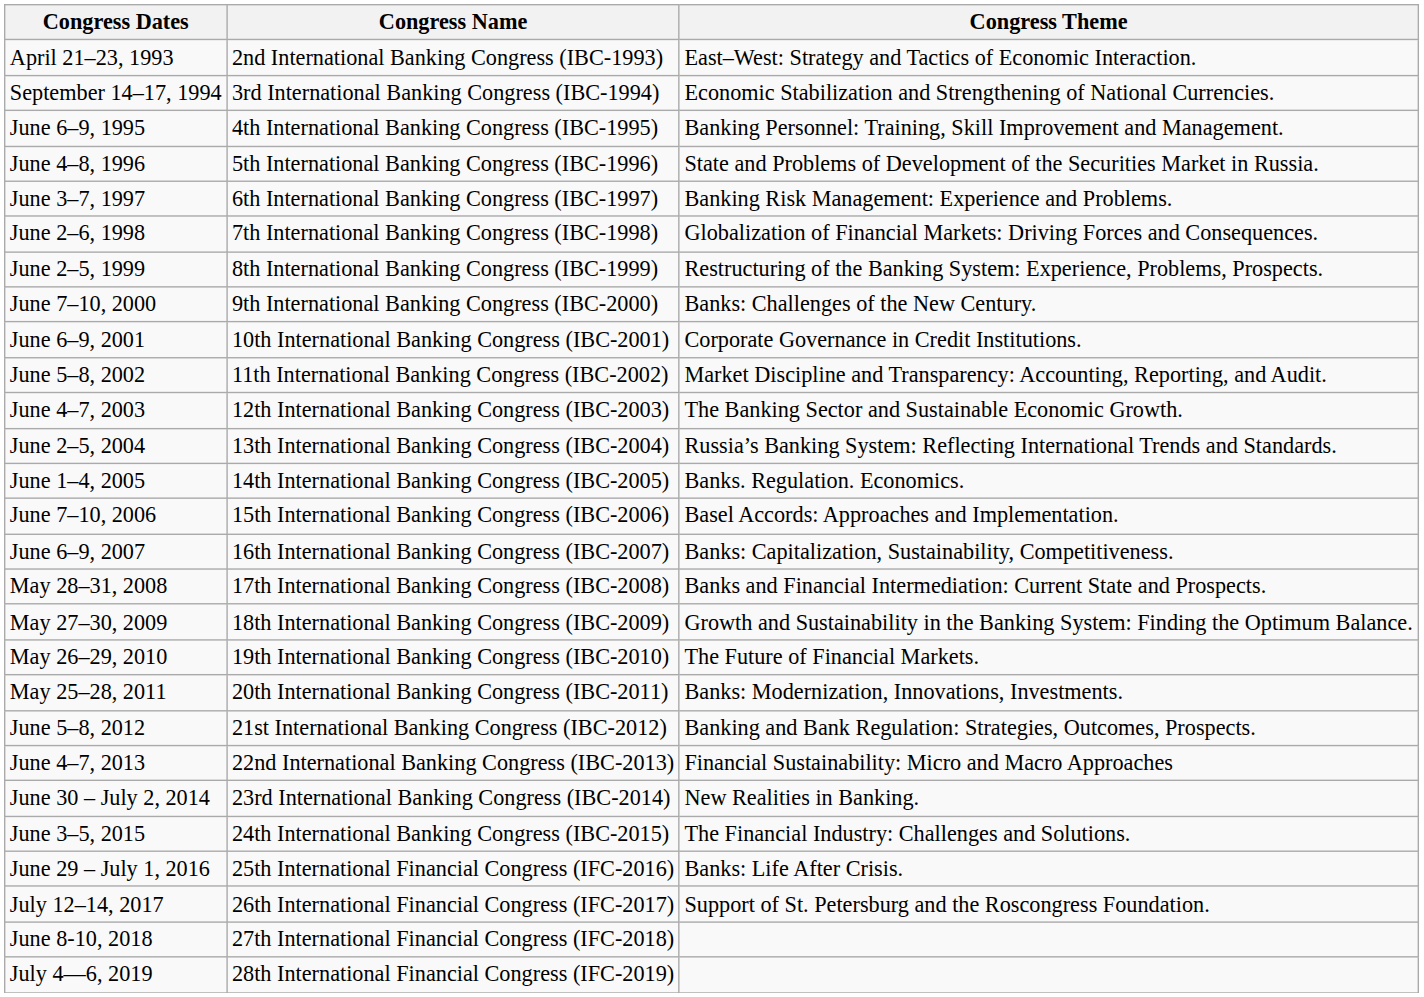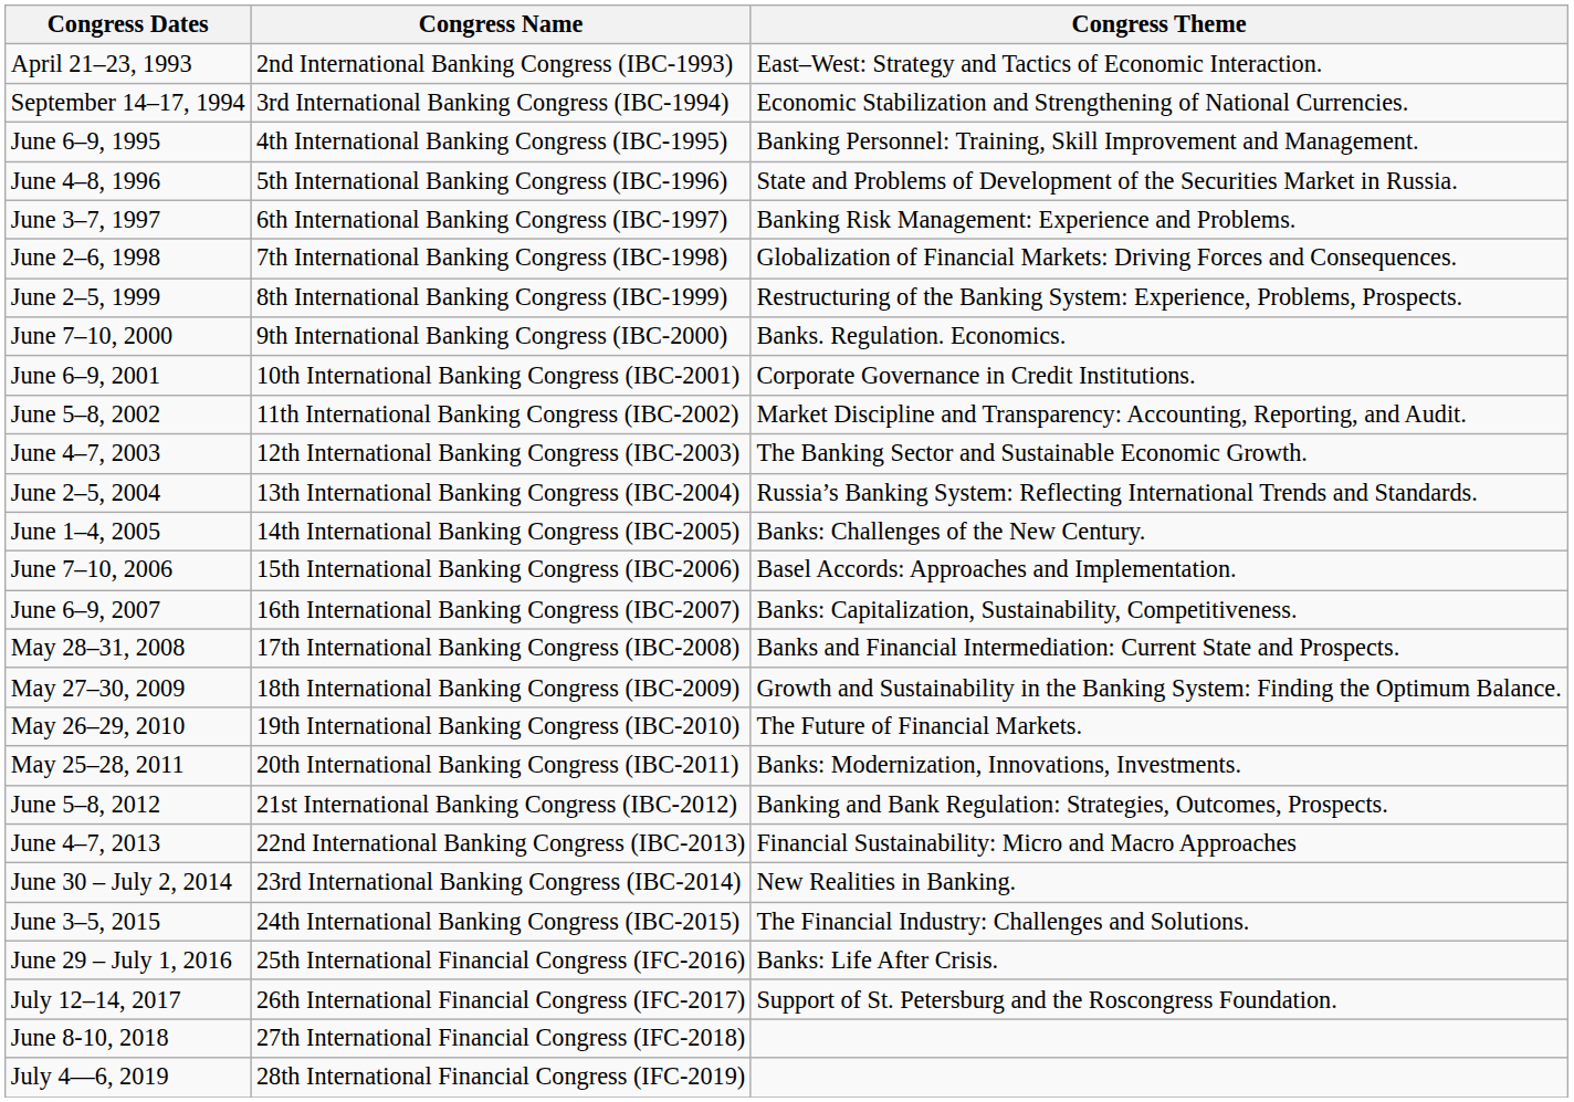 <table class="wikitable">
 <tr>
 <th>Congress Dates</th>
 <th>Congress Name</th>
 <th>Congress Theme</th>
 </tr>
 <tr>
 <td>April 21–23, 1993</td>
 <td>2nd International Banking Congress (IBC-1993)</td>
 <td>East–West: Strategy and Tactics of Economic Interaction.</td>
 </tr>
 <tr>
 <td>September 14–17, 1994</td>
 <td>3rd International Banking Congress (IBC-1994)</td>
 <td>Economic Stabilization and Strengthening of National Currencies.</td>
 </tr>
 <tr>
 <td>June 6–9, 1995</td>
 <td>4th International Banking Congress (IBC-1995)</td>
 <td>Banking Personnel: Training, Skill Improvement and Management.</td>
 </tr>
 <tr>
 <td>June 4–8, 1996</td>
 <td>5th International Banking Congress (IBC-1996)</td>
 <td>State and Problems of Development of the Securities Market in Russia.</td>
 </tr>
 <tr>
 <td>June 3–7, 1997</td>
 <td>6th International Banking Congress (IBC-1997)</td>
 <td>Banking Risk Management: Experience and Problems.</td>
 </tr>
 <tr>
 <td>June 2–6, 1998</td>
 <td>7th International Banking Congress (IBC-1998)</td>
 <td>Globalization of Financial Markets: Driving Forces and Consequences.</td>
 </tr>
 <tr>
 <td>June 2–5, 1999</td>
 <td>8th International Banking Congress (IBC-1999)</td>
 <td>Restructuring of the Banking System: Experience, Problems, Prospects.</td>
 </tr>
 <tr>
 <td>June 7–10, 2000</td>
 <td>9th International Banking Congress (IBC-2000)</td>
-<td>Banks: Challenges of the New Century.</td>
+<td>Banks. Regulation. Economics.</td>
 </tr>
 <tr>
 <td>June 6–9, 2001</td>
 <td>10th International Banking Congress (IBC-2001)</td>
 <td>Corporate Governance in Credit Institutions.</td>
 </tr>
 <tr>
 <td>June 5–8, 2002</td>
 <td>11th International Banking Congress (IBC-2002)</td>
 <td>Market Discipline and Transparency: Accounting, Reporting, and Audit.</td>
 </tr>
 <tr>
 <td>June 4–7, 2003</td>
 <td>12th International Banking Congress (IBC-2003)</td>
 <td>The Banking Sector and Sustainable Economic Growth.</td>
 </tr>
 <tr>
 <td>June 2–5, 2004</td>
 <td>13th International Banking Congress (IBC-2004)</td>
 <td>Russia’s Banking System: Reflecting International Trends and Standards.</td>
 </tr>
 <tr>
 <td>June 1–4, 2005</td>
 <td>14th International Banking Congress (IBC-2005)</td>
-<td>Banks. Regulation. Economics.</td>
+<td>Banks: Challenges of the New Century.</td>
 </tr>
 <tr>
 <td>June 7–10, 2006</td>
 <td>15th International Banking Congress (IBC-2006)</td>
 <td>Basel Accords: Approaches and Implementation.</td>
 </tr>
 <tr>
 <td>June 6–9, 2007</td>
 <td>16th International Banking Congress (IBC-2007)</td>
 <td>Banks: Capitalization, Sustainability, Competitiveness.</td>
 </tr>
 <tr>
 <td>May 28–31, 2008</td>
 <td>17th International Banking Congress (IBC-2008)</td>
 <td>Banks and Financial Intermediation: Current State and Prospects.</td>
 </tr>
 <tr>
 <td>May 27–30, 2009</td>
 <td>18th International Banking Congress (IBC-2009)</td>
 <td>Growth and Sustainability in the Banking System: Finding the Optimum Balance.</td>
 </tr>
 <tr>
 <td>May 26–29, 2010</td>
 <td>19th International Banking Congress (IBC-2010)</td>
 <td>The Future of Financial Markets.</td>
 </tr>
 <tr>
 <td>May 25–28, 2011</td>
 <td>20th International Banking Congress (IBC-2011)</td>
 <td>Banks: Modernization, Innovations, Investments.</td>
 </tr>
 <tr>
 <td>June 5–8, 2012</td>
 <td>21st International Banking Congress (IBC-2012)</td>
 <td>Banking and Bank Regulation: Strategies, Outcomes, Prospects.</td>
 </tr>
 <tr>
 <td>June 4–7, 2013</td>
 <td>22nd International Banking Congress (IBC-2013)</td>
 <td>Financial Sustainability: Micro and Macro Approaches</td>
 </tr>
 <tr>
 <td>June 30 – July 2, 2014</td>
 <td>23rd International Banking Congress (IBC-2014)</td>
 <td>New Realities in Banking.</td>
 </tr>
 <tr>
 <td>June 3–5, 2015</td>
 <td>24th International Banking Congress (IBC-2015)</td>
 <td>The Financial Industry: Challenges and Solutions.</td>
 </tr>
 <tr>
 <td>June 29 – July 1, 2016</td>
 <td>25th International Financial Congress (IFC-2016)</td>
 <td>Banks: Life After Crisis.</td>
 </tr>
 <tr>
 <td>July 12–14, 2017</td>
 <td>26th International Financial Congress (IFC-2017)</td>
 <td>Support of St. Petersburg and the Roscongress Foundation.</td>
 </tr>
 <tr>
 <td>June 8-10, 2018</td>
 <td>27th International Financial Congress (IFC-2018)</td>
 <td></td>
 </tr>
 <tr>
 <td>July 4—6, 2019</td>
 <td>28th International Financial Congress (IFC-2019)</td>
 <td></td>
 </tr>
 </table>
